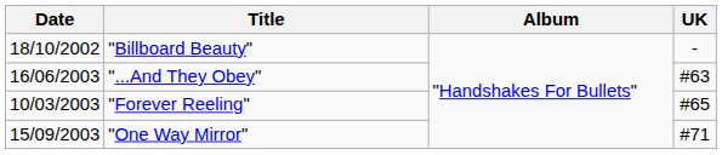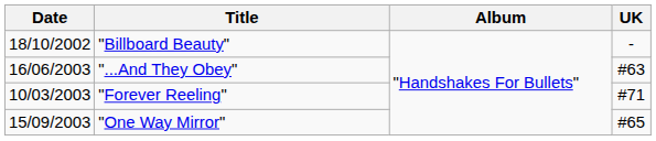 <table class="wikitable">
 <tr>
 <th>Date</th>
 <th width="280">Title</th>
 <th width="210">Album</th>
 <th width="30">UK</th>
 </tr>
 <tr>
 <td>18/10/2002</td>
 <td>"<a href='#'>Billboard Beauty</a>"</td>
 <td rowspan="4">"<a href='#'>Handshakes For Bullets</a>"</td>
 <td align="center">-</td>
 </tr>
 <tr>
 <td>16/06/2003</td>
 <td>"<a href='#'>...And They Obey</a>"</td>
 <td align="center">#63</td>
 </tr>
 <tr>
 <td>10/03/2003</td>
 <td>"<a href='#'>Forever Reeling</a>"</td>
-<td align="center">#65</td>
+<td align="center">#71</td>
 </tr>
 <tr>
 <td>15/09/2003</td>
 <td>"<a href='#'>One Way Mirror</a>"</td>
-<td align="center">#71</td>
+<td align="center">#65</td>
 </tr>
 </table>
